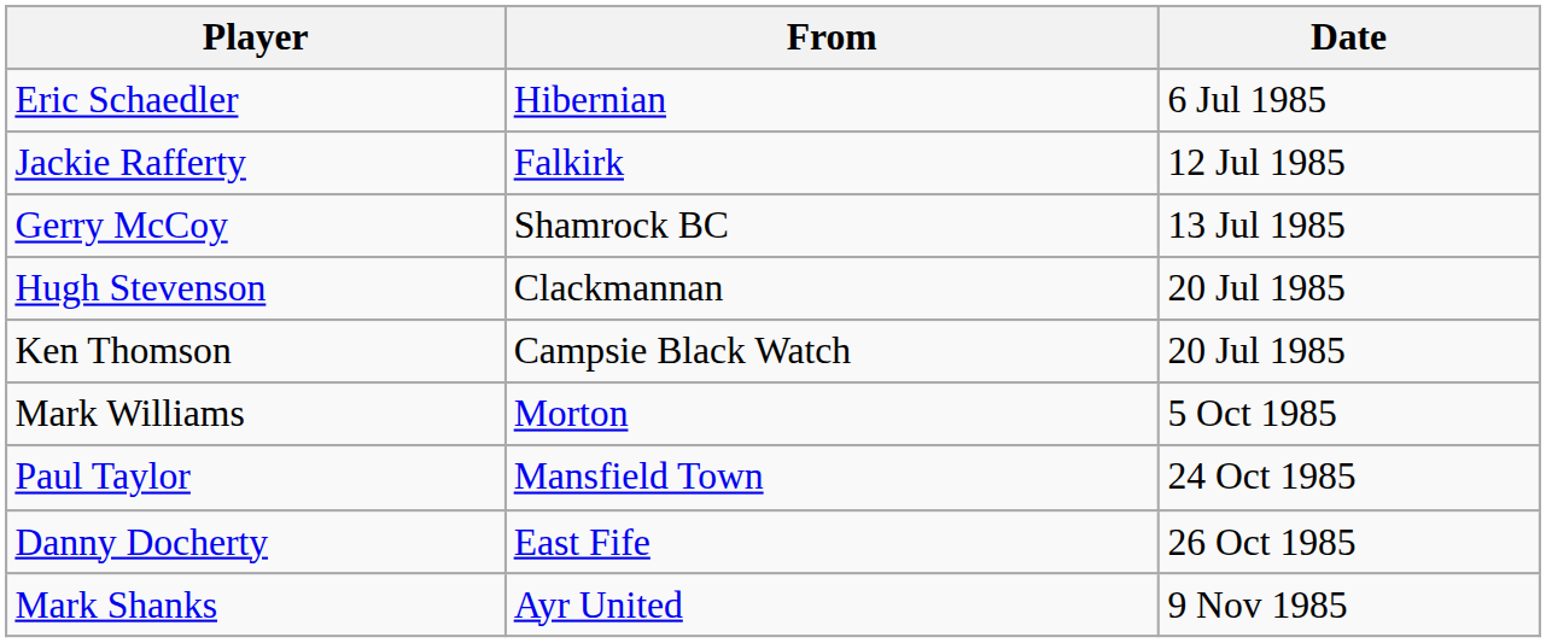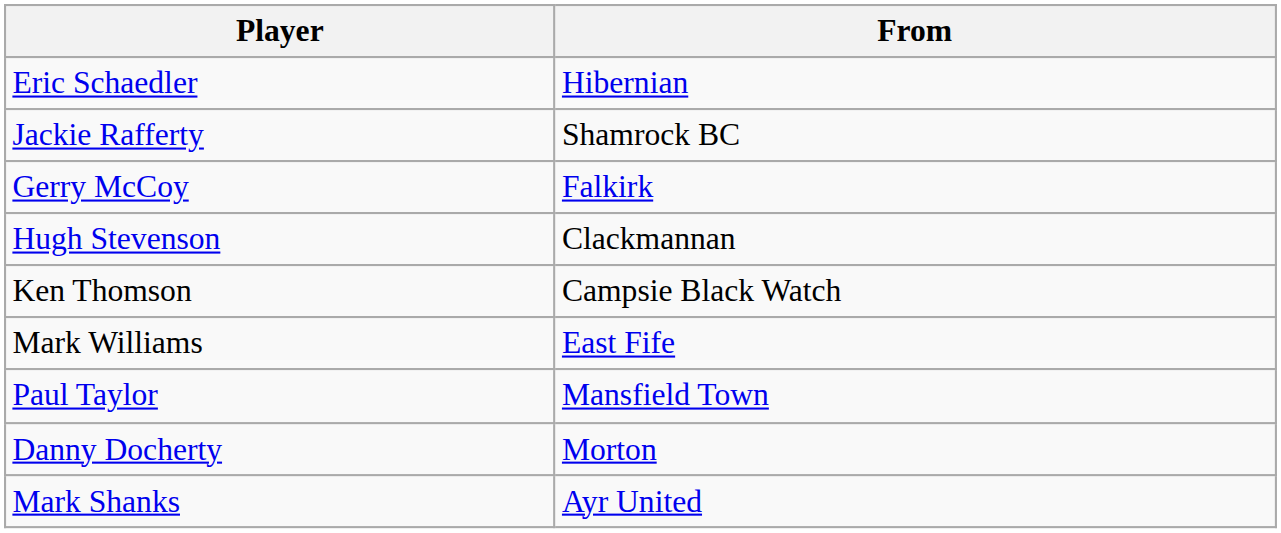 <table class="wikitable" style="text-align:center; font-size:95%;width:98%; text-align:left">
 <tr>
 <th>Player</th>
 <th>From</th>
-<th>Date</th>
 </tr>
 <tr>
 <td> <a href='#'>Eric Schaedler</a></td>
 <td> <a href='#'>Hibernian</a></td>
-<td>6 Jul 1985</td>
 </tr>
 <tr>
 <td> <a href='#'>Jackie Rafferty</a></td>
-<td> <a href='#'>Falkirk</a></td>
-<td>12 Jul 1985</td>
+<td> Shamrock BC</td>
 </tr>
 <tr>
 <td> <a href='#'>Gerry McCoy</a></td>
-<td> Shamrock BC</td>
-<td>13 Jul 1985</td>
+<td> <a href='#'>Falkirk</a></td>
 </tr>
 <tr>
 <td> <a href='#'>Hugh Stevenson</a></td>
 <td> Clackmannan</td>
-<td>20 Jul 1985</td>
 </tr>
 <tr>
 <td> Ken Thomson</td>
 <td> Campsie Black Watch</td>
-<td>20 Jul 1985</td>
 </tr>
 <tr>
 <td> Mark Williams</td>
-<td> <a href='#'>Morton</a></td>
-<td>5 Oct 1985</td>
+<td> <a href='#'>East Fife</a></td>
 </tr>
 <tr>
 <td> <a href='#'>Paul Taylor</a></td>
 <td> <a href='#'>Mansfield Town</a></td>
-<td>24 Oct 1985</td>
 </tr>
 <tr>
 <td> <a href='#'>Danny Docherty</a></td>
-<td> <a href='#'>East Fife</a></td>
-<td>26 Oct 1985</td>
+<td> <a href='#'>Morton</a></td>
 </tr>
 <tr>
 <td> <a href='#'>Mark Shanks</a></td>
 <td> <a href='#'>Ayr United</a></td>
-<td>9 Nov 1985</td>
 </tr>
 </table>
